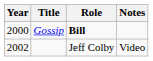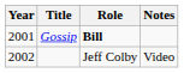 <table class="wikitable sortable" >
 <tr>
 <th>Year</th>
 <th>Title</th>
 <th>Role</th>
 <th class="unsortable">Notes</th>
 </tr>
 <tr>
-<td>2000</td>
+<td>2001</td>
 <td><em><a href='#'>Gossip</a></em></td>
 <td><strong>Bill</strong></td>
 <td></td>
 </tr>
 <tr>
 <td>2002</td>
 <td><em></em></td>
 <td>Jeff Colby</td>
 <td>Video</td>
 </tr>
 </table>
